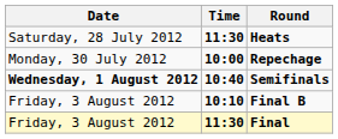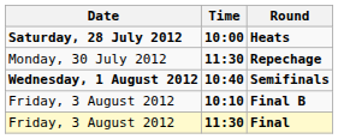 <table class="wikitable">
 <tr>
 <th>Date</th>
 <th>Time</th>
 <th>Round</th>
 </tr>
 <tr>
-<td>Saturday, 28 July 2012</td>
-<td><strong>11:30</strong></td>
+<td><strong>Saturday, 28 July 2012</strong></td>
+<td><strong>10:00</strong></td>
 <td><strong>Heats</strong></td>
 </tr>
 <tr>
 <td>Monday, 30 July 2012</td>
-<td><strong>10:00</strong></td>
+<td><strong>11:30</strong></td>
 <td><strong>Repechage</strong></td>
 </tr>
 <tr>
 <td><strong>Wednesday, 1 August 2012</strong></td>
 <td><strong>10:40</strong></td>
 <td><strong>Semifinals</strong></td>
 </tr>
 <tr>
 <td>Friday, 3 August 2012</td>
 <td><strong>10:10</strong></td>
 <td><strong>Final B</strong></td>
 </tr>
 <tr>
 <td style=background:lemonchiffon>Friday, 3 August 2012</td>
 <td style=background:lemonchiffon><strong>11:30</strong></td>
 <td style=background:lemonchiffon><strong>Final</strong></td>
 </tr>
 </table>
